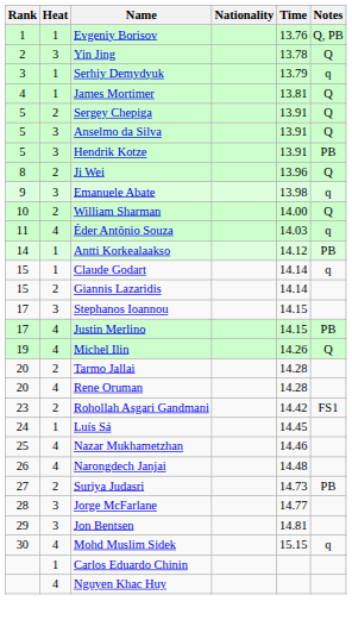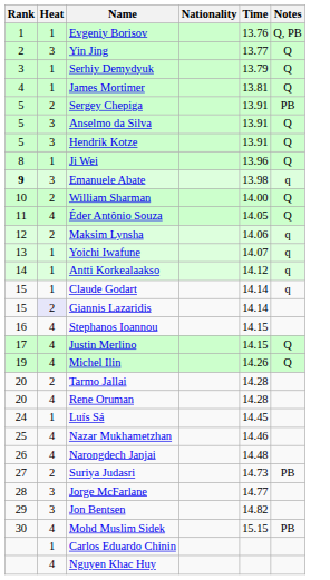 <table class="wikitable sortable" style="text-align:center">
 <tr>
 <th>Rank</th>
 <th>Heat</th>
 <th>Name</th>
 <th>Nationality</th>
 <th>Time</th>
 <th>Notes</th>
 </tr>
 <tr bgcolor=ccffcc>
 <td>1</td>
 <td>1</td>
 <td align=left><a href='#'>Evgeniy Borisov</a></td>
 <td align=left></td>
 <td>13.76</td>
 <td>Q, PB</td>
 </tr>
 <tr bgcolor=ccffcc>
 <td>2</td>
 <td>3</td>
 <td align=left><a href='#'>Yin Jing</a></td>
 <td align=left></td>
-<td>13.78</td>
+<td>13.77</td>
 <td>Q</td>
 </tr>
 <tr bgcolor=ccffcc>
 <td>3</td>
 <td>1</td>
 <td align=left><a href='#'>Serhiy Demydyuk</a></td>
 <td align=left></td>
 <td>13.79</td>
-<td>q</td>
+<td>Q</td>
 </tr>
 <tr bgcolor=ccffcc>
 <td>4</td>
 <td>1</td>
 <td align=left><a href='#'>James Mortimer</a></td>
 <td align=left></td>
 <td>13.81</td>
 <td>Q</td>
 </tr>
 <tr bgcolor=ccffcc>
 <td>5</td>
 <td>2</td>
 <td align=left><a href='#'>Sergey Chepiga</a></td>
 <td align=left></td>
 <td>13.91</td>
-<td>Q</td>
+<td>PB</td>
 </tr>
 <tr bgcolor=ccffcc>
 <td>5</td>
 <td>3</td>
 <td align=left><a href='#'>Anselmo da Silva</a></td>
 <td align=left></td>
 <td>13.91</td>
 <td>Q</td>
 </tr>
 <tr bgcolor=ccffcc>
 <td>5</td>
 <td>3</td>
 <td align=left><a href='#'>Hendrik Kotze</a></td>
 <td align=left></td>
 <td>13.91</td>
-<td>PB</td>
+<td>Q</td>
 </tr>
 <tr bgcolor=ccffcc>
 <td>8</td>
-<td>2</td>
+<td>1</td>
 <td align=left><a href='#'>Ji Wei</a></td>
 <td align=left></td>
 <td>13.96</td>
 <td>Q</td>
 </tr>
 <tr bgcolor=ddffdd>
-<td>9</td>
+<td><strong>9</strong></td>
 <td>3</td>
 <td align=left><a href='#'>Emanuele Abate</a></td>
 <td align=left></td>
 <td>13.98</td>
 <td>q</td>
 </tr>
 <tr bgcolor=ccffcc>
 <td>10</td>
 <td>2</td>
 <td align=left><a href='#'>William Sharman</a></td>
 <td align=left></td>
 <td>14.00</td>
 <td>Q</td>
 </tr>
 <tr bgcolor=ccffcc>
 <td>11</td>
 <td>4</td>
 <td align=left><a href='#'>Éder Antônio Souza</a></td>
 <td align=left></td>
-<td>14.03</td>
+<td>14.05</td>
+<td>Q</td>
+</tr>
+<tr bgcolor=ddffdd>
+<td>12</td>
+<td>2</td>
+<td align=left><a href='#'>Maksim Lynsha</a></td>
+<td align=left></td>
+<td>14.06</td>
+<td>q</td>
+</tr>
+<tr bgcolor=ddffdd>
+<td>13</td>
+<td>1</td>
+<td align=left><a href='#'>Yoichi Iwafune</a></td>
+<td align=left></td>
+<td>14.07</td>
 <td>q</td>
 </tr>
 <tr bgcolor=ddffdd>
 <td>14</td>
 <td>1</td>
 <td align=left><a href='#'>Antti Korkealaakso</a></td>
 <td align=left></td>
 <td>14.12</td>
-<td>PB</td>
+<td>q</td>
 </tr>
 <tr>
 <td>15</td>
 <td>1</td>
 <td align=left><a href='#'>Claude Godart</a></td>
 <td align=left></td>
 <td>14.14</td>
 <td>q</td>
 </tr>
 <tr>
 <td>15</td>
-<td>2</td>
+<td style="background: lavender;">2</td>
 <td align=left><a href='#'>Giannis Lazaridis</a></td>
 <td align=left></td>
 <td>14.14</td>
 <td></td>
 </tr>
 <tr>
-<td>17</td>
-<td>3</td>
+<td>16</td>
+<td>4</td>
 <td align=left><a href='#'>Stephanos Ioannou</a></td>
 <td align=left></td>
 <td>14.15</td>
 <td></td>
 </tr>
 <tr bgcolor=ccffcc>
 <td>17</td>
 <td>4</td>
 <td align=left><a href='#'>Justin Merlino</a></td>
 <td align=left></td>
 <td>14.15</td>
-<td>PB</td>
+<td>Q</td>
 </tr>
 <tr bgcolor=ccffcc>
 <td>19</td>
 <td>4</td>
 <td align=left><a href='#'>Michel Ilin</a></td>
 <td align=left></td>
 <td>14.26</td>
 <td>Q</td>
 </tr>
 <tr>
 <td>20</td>
 <td>2</td>
 <td align=left><a href='#'>Tarmo Jallai</a></td>
 <td align=left></td>
 <td>14.28</td>
 <td></td>
 </tr>
 <tr>
 <td>20</td>
 <td>4</td>
 <td align=left><a href='#'>Rene Oruman</a></td>
 <td align=left></td>
 <td>14.28</td>
 <td></td>
-</tr>
-<tr>
-<td>23</td>
-<td>2</td>
-<td align=left><a href='#'>Rohollah Asgari Gandmani</a></td>
-<td align=left></td>
-<td>14.42</td>
-<td>FS1</td>
 </tr>
 <tr>
 <td>24</td>
 <td>1</td>
 <td align=left><a href='#'>Luís Sá</a></td>
 <td align=left></td>
 <td>14.45</td>
 <td></td>
 </tr>
 <tr>
 <td>25</td>
 <td>4</td>
 <td align=left><a href='#'>Nazar Mukhametzhan</a></td>
 <td align=left></td>
 <td>14.46</td>
 <td></td>
 </tr>
 <tr>
 <td>26</td>
 <td>4</td>
 <td align=left><a href='#'>Narongdech Janjai</a></td>
 <td align=left></td>
 <td>14.48</td>
 <td></td>
 </tr>
 <tr>
 <td>27</td>
 <td>2</td>
 <td align=left><a href='#'>Suriya Judasri</a></td>
 <td align=left></td>
 <td>14.73</td>
 <td>PB</td>
 </tr>
 <tr>
 <td>28</td>
 <td>3</td>
 <td align=left><a href='#'>Jorge McFarlane</a></td>
 <td align=left></td>
 <td>14.77</td>
 <td></td>
 </tr>
 <tr>
 <td>29</td>
 <td>3</td>
 <td align=left><a href='#'>Jon Bentsen</a></td>
 <td align=left></td>
-<td>14.81</td>
+<td>14.82</td>
 <td></td>
 </tr>
 <tr>
 <td>30</td>
 <td>4</td>
 <td align=left><a href='#'>Mohd Muslim Sidek</a></td>
 <td align=left></td>
 <td>15.15</td>
-<td>q</td>
+<td>PB</td>
 </tr>
 <tr>
 <td></td>
 <td>1</td>
 <td align=left><a href='#'>Carlos Eduardo Chinin</a></td>
 <td align=left></td>
 <td></td>
 <td></td>
 </tr>
 <tr>
 <td></td>
 <td>4</td>
 <td align=left><a href='#'>Nguyen Khac Huy</a></td>
 <td align=left></td>
 <td></td>
 <td></td>
 </tr>
 </table>
